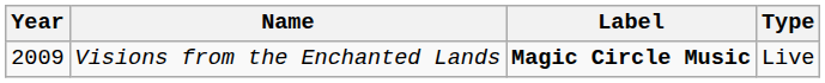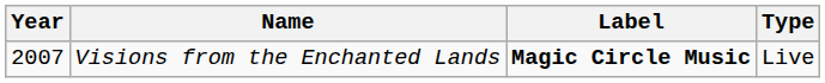 <table class="wikitable" style="font-size:95%; text-align: center;">
 <tr>
 <th>Year</th>
 <th>Name</th>
 <th>Label</th>
 <th>Type</th>
 </tr>
 <tr>
-<td>2009</td>
+<td>2007</td>
 <td><em>Visions from the Enchanted Lands</em></td>
 <td><strong>Magic Circle Music</strong></td>
 <td>Live</td>
 </tr>
 </table>
